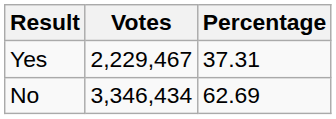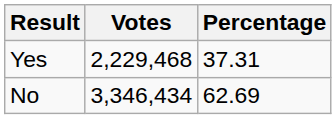 <table class="wikitable">
 <tr>
 <th>Result</th>
 <th>Votes</th>
 <th>Percentage</th>
 </tr>
 <tr>
 <td>Yes</td>
-<td>2,229,467</td>
+<td>2,229,468</td>
 <td>37.31</td>
 </tr>
 <tr>
 <td>No</td>
 <td>3,346,434</td>
 <td>62.69</td>
 </tr>
 </table>
